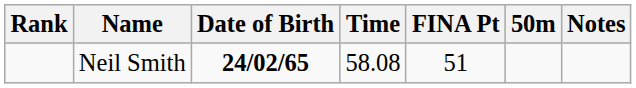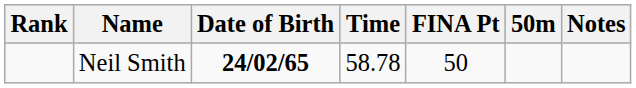 <table class="wikitable sortable" style="text-align:center">
 <tr>
 <th>Rank</th>
 <th>Name</th>
 <th>Date of Birth</th>
 <th>Time</th>
 <th>FINA Pt</th>
 <th>50m</th>
 <th>Notes</th>
 </tr>
 <tr>
 <td></td>
 <td align=left> Neil Smith</td>
 <td><strong>24/02/65</strong></td>
-<td>58.08</td>
-<td>51</td>
+<td>58.78</td>
+<td>50</td>
 <td></td>
 </tr>
 </table>
